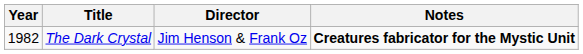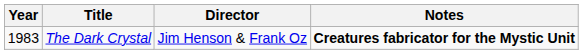 <table class="wikitable sortable">
 <tr>
 <th>Year</th>
 <th>Title</th>
 <th>Director</th>
 <th class="unsortable">Notes</th>
 </tr>
 <tr>
-<td>1982</td>
+<td>1983</td>
 <td><em><a href='#'>The Dark Crystal</a></em></td>
 <td><a href='#'>Jim Henson</a> & <a href='#'>Frank Oz</a></td>
 <td><strong>Creatures fabricator for the Mystic Unit</strong></td>
 </tr>
 </table>
